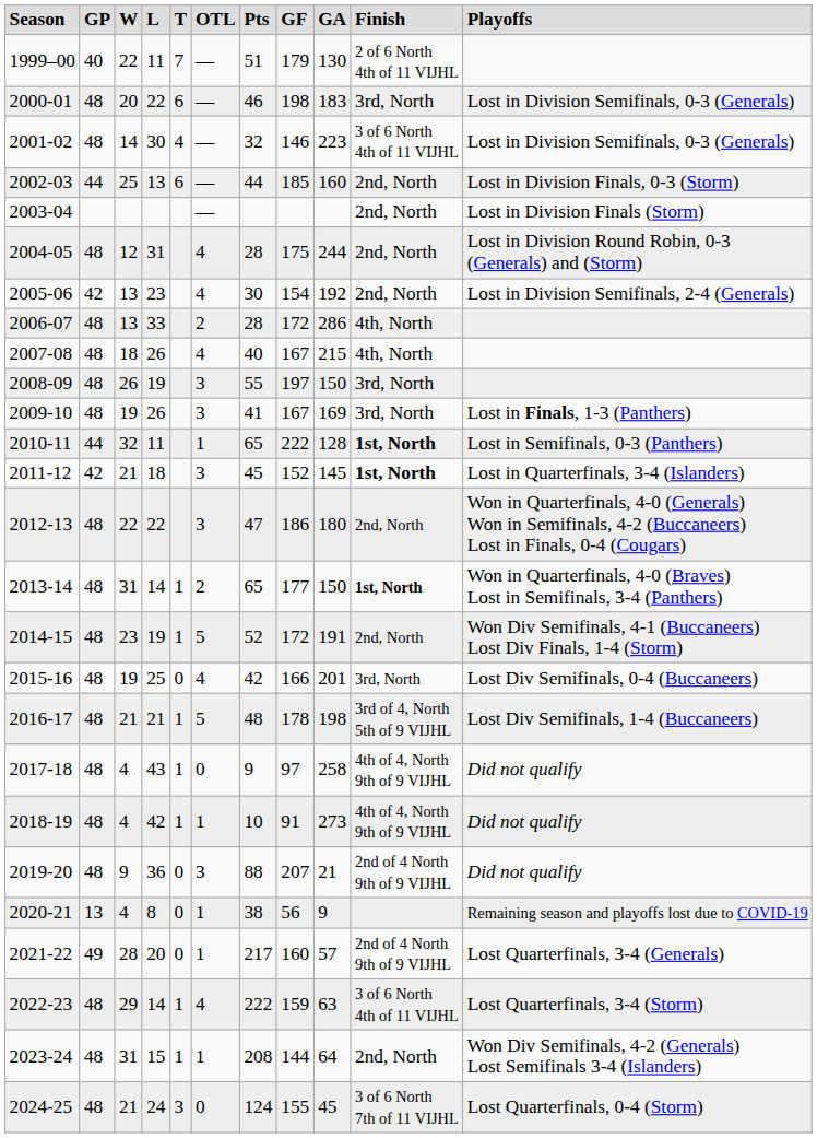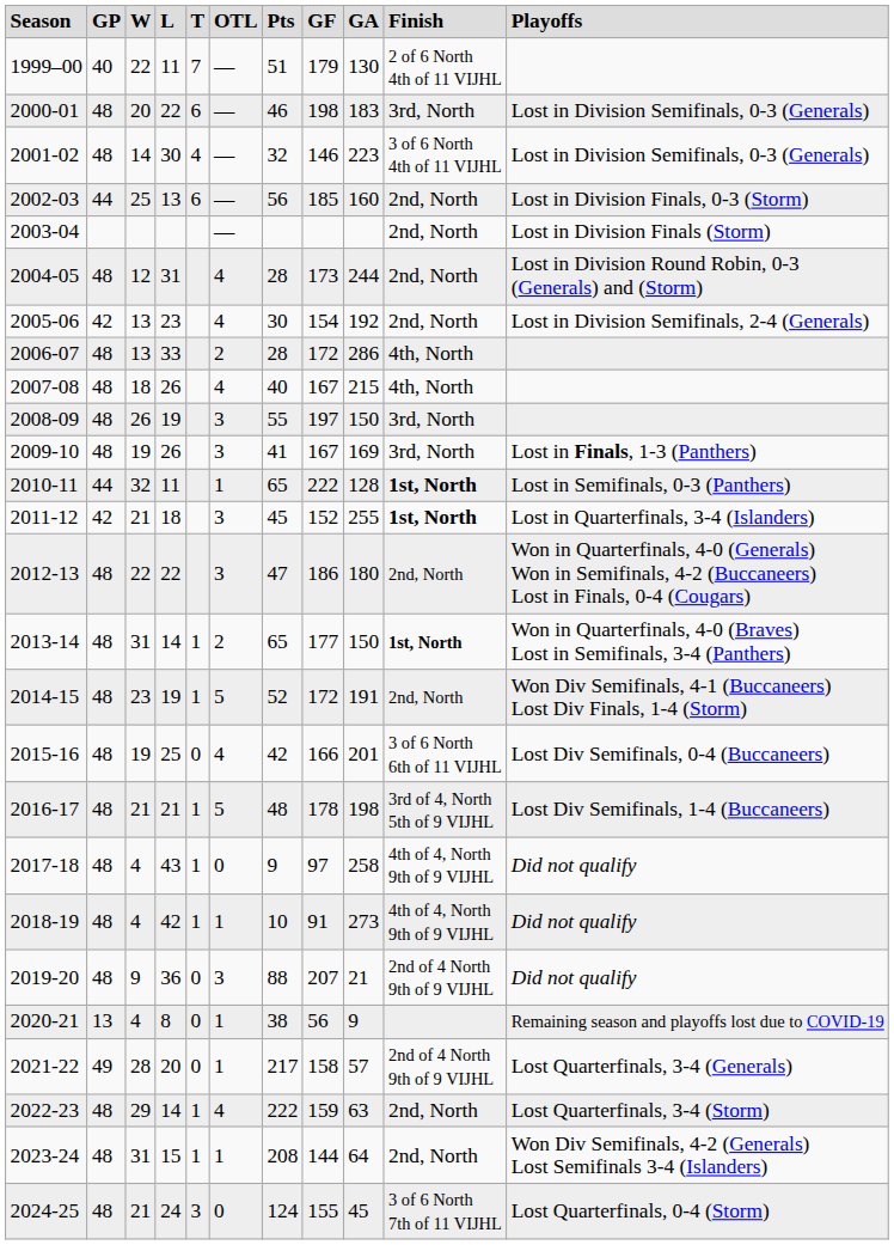 <table class="wikitable">
 <tr style="font-weight:bold; background:#ddd;"|>
 <td>Season</td>
 <td>GP</td>
 <td>W</td>
 <td>L</td>
 <td>T</td>
 <td>OTL</td>
 <td>Pts</td>
 <td>GF</td>
 <td>GA</td>
 <td>Finish</td>
 <td>Playoffs</td>
 </tr>
 <tr>
 <td>1999–00</td>
 <td>40</td>
 <td>22</td>
 <td>11</td>
 <td>7</td>
 <td>—</td>
 <td>51</td>
 <td>179</td>
 <td>130</td>
 <td><small>2 of 6 North<br>4th of 11 VIJHL</small></td>
 <td></td>
 </tr>
 <tr style="background:#eee;">
 <td>2000-01</td>
 <td>48</td>
 <td>20</td>
 <td>22</td>
 <td>6</td>
 <td>—</td>
 <td>46</td>
 <td>198</td>
 <td>183</td>
 <td>3rd, North</td>
 <td>Lost in Division Semifinals, 0-3 (<a href='#'>Generals</a>)</td>
 </tr>
 <tr>
 <td>2001-02</td>
 <td>48</td>
 <td>14</td>
 <td>30</td>
 <td>4</td>
 <td>—</td>
 <td>32</td>
 <td>146</td>
 <td>223</td>
 <td><small>3 of 6 North<br>4th of 11 VIJHL</small></td>
 <td>Lost in Division Semifinals, 0-3 (<a href='#'>Generals</a>)</td>
 </tr>
 <tr style="background:#eee;">
 <td>2002-03</td>
 <td>44</td>
 <td>25</td>
 <td>13</td>
 <td>6</td>
 <td>—</td>
-<td>44</td>
+<td>56</td>
 <td>185</td>
 <td>160</td>
 <td>2nd, North</td>
 <td>Lost in Division Finals, 0-3 (<a href='#'>Storm</a>)</td>
 </tr>
 <tr>
 <td>2003-04</td>
 <td></td>
 <td></td>
 <td></td>
 <td></td>
 <td>—</td>
 <td></td>
 <td></td>
 <td></td>
 <td>2nd, North</td>
 <td>Lost in Division Finals (<a href='#'>Storm</a>)</td>
 </tr>
 <tr style="background:#eee;">
 <td>2004-05</td>
 <td>48</td>
 <td>12</td>
 <td>31</td>
 <td></td>
 <td>4</td>
 <td>28</td>
-<td>175</td>
+<td>173</td>
 <td>244</td>
 <td>2nd, North</td>
 <td>Lost in Division Round Robin, 0-3<br>(<a href='#'>Generals</a>) and (<a href='#'>Storm</a>)</td>
 </tr>
 <tr>
 <td>2005-06</td>
 <td>42</td>
 <td>13</td>
 <td>23</td>
 <td></td>
 <td>4</td>
 <td>30</td>
 <td>154</td>
 <td>192</td>
 <td>2nd, North</td>
 <td>Lost in Division Semifinals, 2-4 (<a href='#'>Generals</a>)</td>
 </tr>
 <tr style="background:#eee;">
 <td>2006-07</td>
 <td>48</td>
 <td>13</td>
 <td>33</td>
 <td></td>
 <td>2</td>
 <td>28</td>
 <td>172</td>
 <td>286</td>
 <td>4th, North</td>
 <td></td>
 </tr>
 <tr>
 <td>2007-08</td>
 <td>48</td>
 <td>18</td>
 <td>26</td>
 <td></td>
 <td>4</td>
 <td>40</td>
 <td>167</td>
 <td>215</td>
 <td>4th, North</td>
 <td></td>
 </tr>
 <tr style="background:#eee;">
 <td>2008-09</td>
 <td>48</td>
 <td>26</td>
 <td>19</td>
 <td></td>
 <td>3</td>
 <td>55</td>
 <td>197</td>
 <td>150</td>
 <td>3rd, North</td>
 <td></td>
 </tr>
 <tr>
 <td>2009-10</td>
 <td>48</td>
 <td>19</td>
 <td>26</td>
 <td></td>
 <td>3</td>
 <td>41</td>
 <td>167</td>
 <td>169</td>
 <td>3rd, North</td>
 <td>Lost in <strong>Finals</strong>, 1-3 (<a href='#'>Panthers</a>)</td>
 </tr>
 <tr style="background:#eee;">
 <td>2010-11</td>
 <td>44</td>
 <td>32</td>
 <td>11</td>
 <td></td>
 <td>1</td>
 <td>65</td>
 <td>222</td>
 <td>128</td>
 <td><strong>1st, North</strong></td>
 <td>Lost in Semifinals, 0-3 (<a href='#'>Panthers</a>)</td>
 </tr>
 <tr>
 <td>2011-12</td>
 <td>42</td>
 <td>21</td>
 <td>18</td>
 <td></td>
 <td>3</td>
 <td>45</td>
 <td>152</td>
-<td>145</td>
+<td>255</td>
 <td><strong>1st, North</strong></td>
 <td>Lost in Quarterfinals, 3-4 (<a href='#'>Islanders</a>)</td>
 </tr>
 <tr style="background:#eee;">
 <td>2012-13</td>
 <td>48</td>
 <td>22</td>
 <td>22</td>
 <td></td>
 <td>3</td>
 <td>47</td>
 <td>186</td>
 <td>180</td>
 <td><small>2nd, North</small></td>
 <td>Won in Quarterfinals, 4-0 (<a href='#'>Generals</a>)<br> Won in Semifinals, 4-2 (<a href='#'>Buccaneers</a>)<br>Lost in Finals, 0-4 (<a href='#'>Cougars</a>)</td>
 </tr>
 <tr>
 <td>2013-14</td>
 <td>48</td>
 <td>31</td>
 <td>14</td>
 <td>1</td>
 <td>2</td>
 <td>65</td>
 <td>177</td>
 <td>150</td>
 <td><small><strong>1st, North</strong> </small></td>
 <td>Won in Quarterfinals, 4-0 (<a href='#'>Braves</a>)<br>Lost in Semifinals, 3-4 (<a href='#'>Panthers</a>)</td>
 </tr>
 <tr style="background:#eee;">
 <td>2014-15</td>
 <td>48</td>
 <td>23</td>
 <td>19</td>
 <td>1</td>
 <td>5</td>
 <td>52</td>
 <td>172</td>
 <td>191</td>
 <td><small> 2nd, North </small></td>
 <td>Won Div Semifinals, 4-1 (<a href='#'>Buccaneers</a>)<br>Lost Div Finals, 1-4 (<a href='#'>Storm</a>)</td>
 </tr>
 <tr>
 <td>2015-16</td>
 <td>48</td>
 <td>19</td>
 <td>25</td>
 <td>0</td>
 <td>4</td>
 <td>42</td>
 <td>166</td>
 <td>201</td>
-<td><small>3rd, North</small></td>
+<td><small>3 of 6 North<br>6th of 11 VIJHL</small></td>
 <td>Lost Div Semifinals, 0-4 (<a href='#'>Buccaneers</a>)</td>
 </tr>
 <tr style="background:#eee;">
 <td>2016-17</td>
 <td>48</td>
 <td>21</td>
 <td>21</td>
 <td>1</td>
 <td>5</td>
 <td>48</td>
 <td>178</td>
 <td>198</td>
 <td><small>3rd of 4, North<br>5th of 9 VIJHL</small></td>
 <td>Lost Div Semifinals, 1-4 (<a href='#'>Buccaneers</a>)</td>
 </tr>
 <tr>
 <td>2017-18</td>
 <td>48</td>
 <td>4</td>
 <td>43</td>
 <td>1</td>
 <td>0</td>
 <td>9</td>
 <td>97</td>
 <td>258</td>
 <td><small>4th of 4, North<br>9th of 9 VIJHL </small></td>
 <td><em>Did not qualify</em></td>
 </tr>
 <tr style="background:#eee;">
 <td>2018-19</td>
 <td>48</td>
 <td>4</td>
 <td>42</td>
 <td>1</td>
 <td>1</td>
 <td>10</td>
 <td>91</td>
 <td>273</td>
 <td><small>4th of 4, North<br>9th of 9 VIJHL </small></td>
 <td><em>Did not qualify</em></td>
 </tr>
 <tr>
 <td>2019-20</td>
 <td>48</td>
 <td>9</td>
 <td>36</td>
 <td>0</td>
 <td>3</td>
 <td>88</td>
 <td>207</td>
 <td>21</td>
 <td><small>2nd of 4 North<br>9th of 9 VIJHL</small></td>
 <td><em>Did not qualify</em></td>
 </tr>
 <tr style="background:#eee;">
 <td>2020-21</td>
 <td>13</td>
 <td>4</td>
 <td>8</td>
 <td>0</td>
 <td>1</td>
 <td>38</td>
 <td>56</td>
 <td>9</td>
 <td></td>
 <td><small>Remaining season and playoffs lost due to <a href='#'>COVID-19</a></small></td>
 </tr>
 <tr>
 <td>2021-22</td>
 <td>49</td>
 <td>28</td>
 <td>20</td>
 <td>0</td>
 <td>1</td>
 <td>217</td>
-<td>160</td>
+<td>158</td>
 <td>57</td>
 <td><small>2nd of 4 North<br>9th of 9 VIJHL</small></td>
 <td>Lost Quarterfinals, 3-4 (<a href='#'>Generals</a>)</td>
 </tr>
 <tr style="background:#eee;">
 <td>2022-23</td>
 <td>48</td>
 <td>29</td>
 <td>14</td>
 <td>1</td>
 <td>4</td>
 <td>222</td>
 <td>159</td>
 <td>63</td>
-<td><small>3 of 6 North<br>4th of 11 VIJHL</small></td>
+<td>2nd, North</td>
 <td>Lost Quarterfinals, 3-4 (<a href='#'>Storm</a>)</td>
 </tr>
 <tr>
 <td>2023-24</td>
 <td>48</td>
 <td>31</td>
 <td>15</td>
 <td>1</td>
 <td>1</td>
 <td>208</td>
 <td>144</td>
 <td>64</td>
 <td>2nd, North</td>
 <td>Won Div Semifinals, 4-2 (<a href='#'>Generals</a>)<br>Lost Semifinals 3-4 (<a href='#'>Islanders</a>)</td>
 </tr>
 <tr style="background:#eee;">
 <td>2024-25</td>
 <td>48</td>
 <td>21</td>
 <td>24</td>
 <td>3</td>
 <td>0</td>
 <td>124</td>
 <td>155</td>
 <td>45</td>
 <td><small>3 of 6 North<br>7th of 11 VIJHL</small></td>
 <td>Lost Quarterfinals, 0-4 (<a href='#'>Storm</a>)</td>
 </tr>
 </table>
